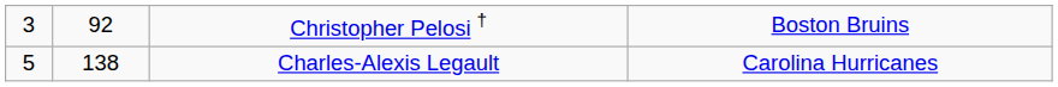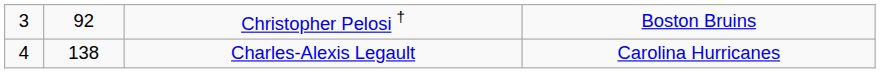 <table class="wikitable" width="60%">
 <tr align="center" bgcolor="">
 <td>3</td>
 <td>92</td>
 <td><a href='#'>Christopher Pelosi</a> <sup>†</sup></td>
 <td><a href='#'>Boston Bruins</a></td>
 </tr>
 <tr align="center" bgcolor="">
-<td>5</td>
+<td>4</td>
 <td>138</td>
 <td><a href='#'>Charles-Alexis Legault</a></td>
 <td><a href='#'>Carolina Hurricanes</a></td>
 </tr>
 </table>
